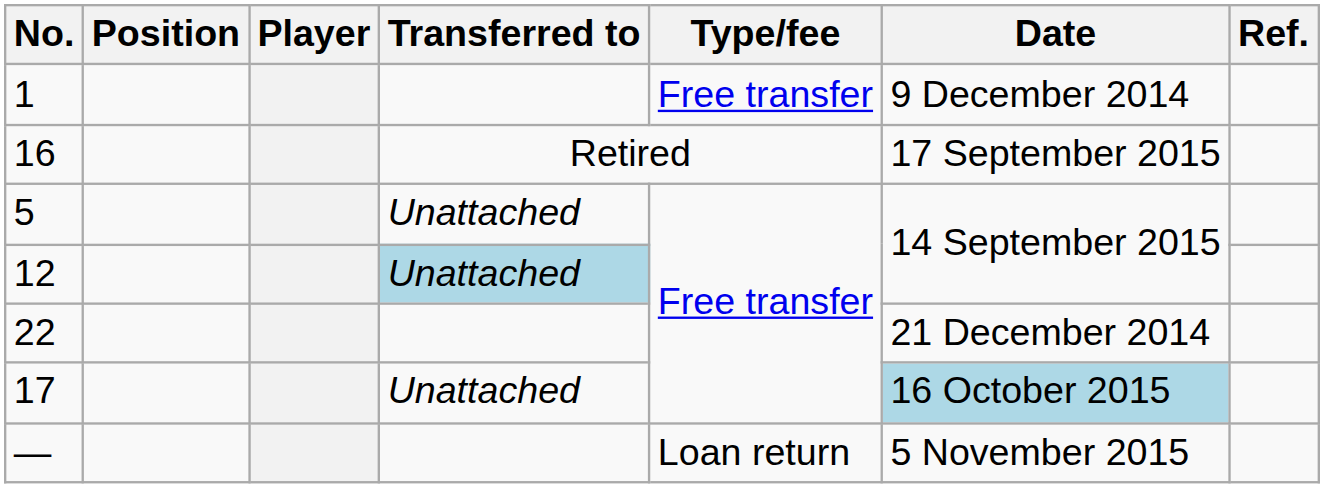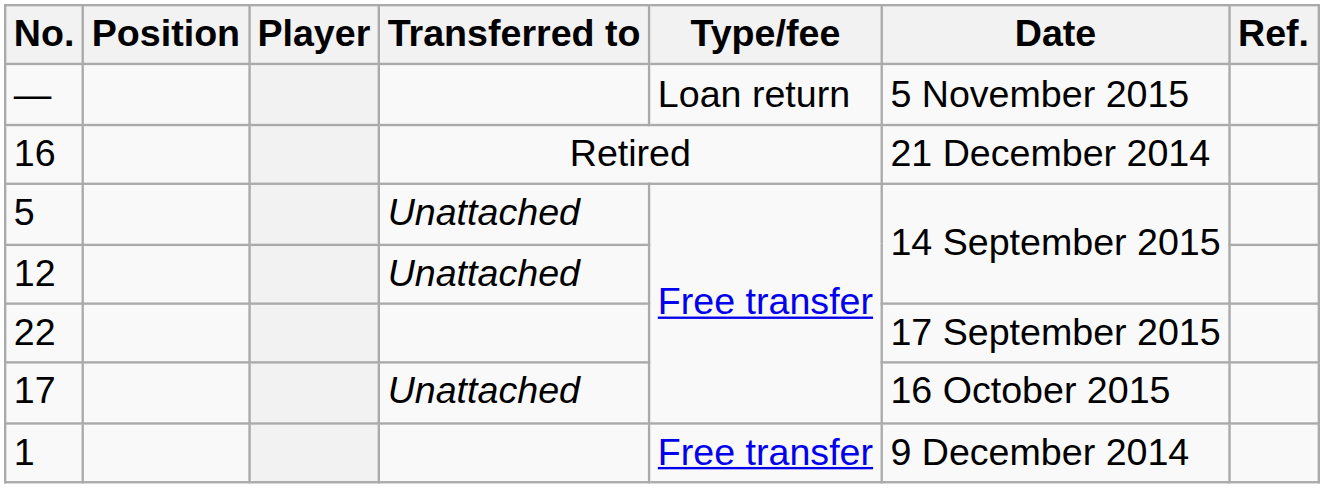 <table class="wikitable plainrowheaders sortable" style="text-align:center; text-align:left">
 <tr>
 <th scope="col">No.</th>
 <th scope="col">Position</th>
 <th scope="col">Player</th>
 <th scope="col">Transferred to</th>
 <th scope="col">Type/fee</th>
 <th scope="col">Date</th>
 <th class="unsortable" scope="col">Ref.</th>
 </tr>
 <tr>
-<td>1</td>
+<td>—</td>
 <td></td>
 <th scope="row"></th>
 <td></td>
-<td><a href='#'>Free transfer</a></td>
-<td>9 December 2014</td>
+<td>Loan return</td>
+<td>5 November 2015</td>
 <td></td>
 </tr>
 <tr>
 <td>16</td>
 <td></td>
 <th scope="row"></th>
 <td colspan="2" align="center">Retired</td>
-<td>17 September 2015</td>
+<td>21 December 2014</td>
 <td></td>
 </tr>
 <tr>
 <td>5</td>
 <td></td>
 <th scope="row"></th>
 <td><em>Unattached</em></td>
 <td rowspan="4"><a href='#'>Free transfer</a></td>
 <td rowspan="2">14 September 2015</td>
 <td></td>
 </tr>
 <tr>
 <td>12</td>
 <td></td>
 <th scope="row"></th>
-<td style="background: lightblue;"><em>Unattached</em></td>
+<td><em>Unattached</em></td>
 <td></td>
 </tr>
 <tr>
 <td>22</td>
 <td></td>
 <th scope="row"></th>
 <td></td>
-<td>21 December 2014</td>
+<td>17 September 2015</td>
 <td></td>
 </tr>
 <tr>
 <td>17</td>
 <td></td>
 <th scope="row"></th>
 <td><em>Unattached</em></td>
-<td style="background: lightblue;">16 October 2015</td>
+<td>16 October 2015</td>
 <td></td>
 </tr>
 <tr>
-<td>—</td>
+<td>1</td>
 <td></td>
 <th scope="row"></th>
 <td></td>
-<td>Loan return</td>
-<td>5 November 2015</td>
+<td><a href='#'>Free transfer</a></td>
+<td>9 December 2014</td>
 <td></td>
 </tr>
 </table>
